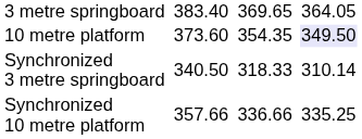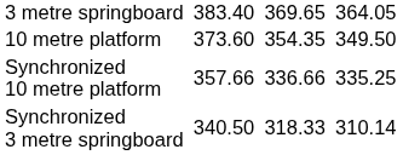 <table>
 <tr>
 <td>3 metre springboard</td>
 <td></td>
 <td>383.40</td>
 <td></td>
 <td>369.65</td>
 <td></td>
 <td>364.05</td>
 </tr>
 <tr>
 <td>10 metre platform</td>
 <td></td>
 <td>373.60</td>
 <td></td>
 <td>354.35</td>
 <td></td>
-<td style="background: lavender;">349.50</td>
+<td>349.50</td>
+</tr>
+<tr>
+<td>Synchronized<br>10 metre platform</td>
+<td><br></td>
+<td>357.66</td>
+<td><br></td>
+<td>336.66</td>
+<td><br></td>
+<td>335.25</td>
 </tr>
 <tr>
 <td>Synchronized<br>3 metre springboard</td>
 <td><br></td>
 <td>340.50</td>
 <td><br></td>
 <td>318.33</td>
 <td><br></td>
 <td>310.14</td>
 </tr>
-<tr>
-<td>Synchronized<br>10 metre platform</td>
-<td><br></td>
-<td>357.66</td>
-<td><br></td>
-<td>336.66</td>
-<td><br></td>
-<td>335.25</td>
-</tr>
 </table>
